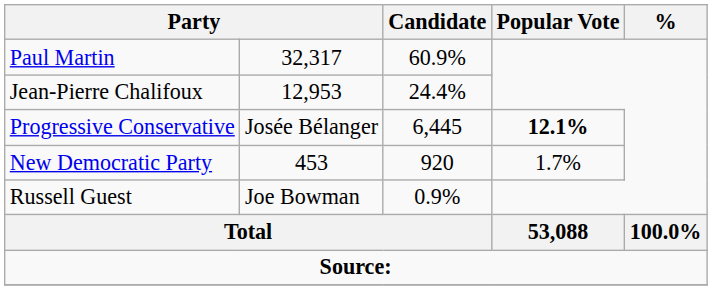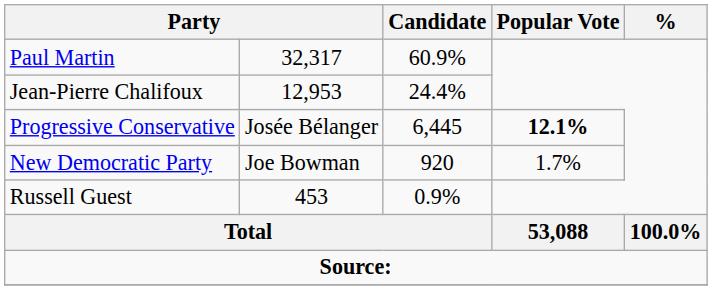 <table class="wikitable">
 <tr>
 <th colspan="2">Party</th>
 <th>Candidate</th>
 <th>Popular Vote</th>
 <th>%</th>
 </tr>
 <tr>
 <td> <a href='#'>Paul Martin</a></td>
 <td align=center>32,317</td>
 <td align=center>60.9%</td>
 </tr>
 <tr>
 <td>Jean-Pierre Chalifoux</td>
 <td align=center>12,953</td>
 <td align=center>24.4%</td>
 </tr>
 <tr>
 <td><a href='#'>Progressive Conservative</a></td>
 <td>Josée Bélanger</td>
 <td align=center>6,445</td>
 <td align=center><strong>12.1%</strong></td>
 </tr>
 <tr>
 <td><a href='#'>New Democratic Party</a></td>
-<td align=center>453</td>
+<td>Joe Bowman</td>
 <td align=center>920</td>
 <td align=center>1.7%</td>
 </tr>
 <tr>
 <td>Russell Guest</td>
-<td>Joe Bowman</td>
+<td align=center>453</td>
 <td align=center>0.9%</td>
 </tr>
 <tr>
 <th colspan=3>Total</th>
 <th>53,088</th>
 <th>100.0%</th>
 </tr>
 <tr>
 <td align="center" colspan=5><strong>Source:</strong> </td>
 </tr>
 <tr>
 </tr>
 </table>
